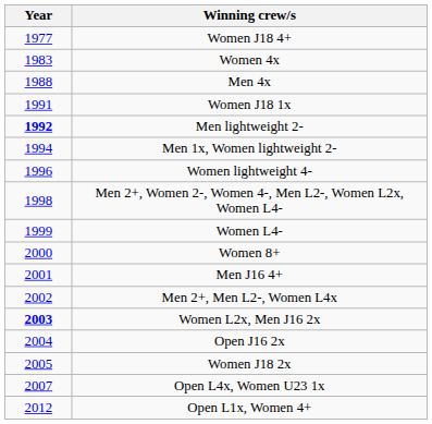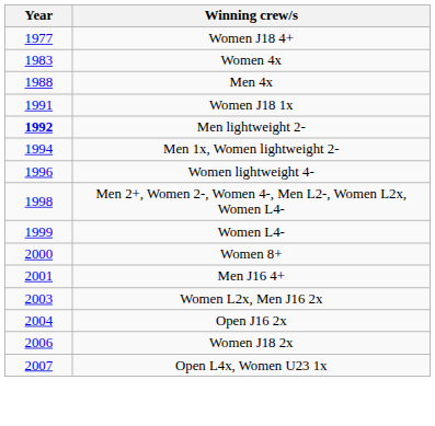 <table class="wikitable" style="text-align:center">
 <tr>
 <th width=70>Year</th>
 <th width=400>Winning crew/s</th>
 </tr>
 <tr>
 <td><a href='#'>1977</a></td>
 <td>Women J18 4+ </td>
 </tr>
 <tr>
 <td><a href='#'>1983</a></td>
 <td>Women 4x </td>
 </tr>
 <tr>
 <td><a href='#'>1988</a></td>
 <td>Men 4x</td>
 </tr>
 <tr>
 <td><a href='#'>1991</a></td>
 <td>Women J18 1x</td>
 </tr>
 <tr>
 <td><strong><a href='#'>1992</a></strong></td>
 <td>Men lightweight 2-</td>
 </tr>
 <tr>
 <td><a href='#'>1994</a></td>
 <td>Men 1x, Women lightweight 2-</td>
 </tr>
 <tr>
 <td><a href='#'>1996</a></td>
 <td>Women lightweight 4- </td>
 </tr>
 <tr>
 <td><a href='#'>1998</a></td>
 <td>Men 2+, Women 2-, Women 4-, Men L2-, Women L2x, Women L4- </td>
 </tr>
 <tr>
 <td><a href='#'>1999</a></td>
 <td>Women L4-</td>
 </tr>
 <tr>
 <td><a href='#'>2000</a></td>
 <td>Women 8+</td>
 </tr>
 <tr>
 <td><a href='#'>2001</a></td>
 <td>Men J16 4+</td>
 </tr>
 <tr>
-<td><a href='#'>2002</a></td>
-<td>Men 2+, Men L2-, Women L4x</td>
-</tr>
-<tr>
-<td><strong><a href='#'>2003</a></strong></td>
+<td><a href='#'>2003</a></td>
 <td>Women L2x, Men J16 2x</td>
 </tr>
 <tr>
 <td><a href='#'>2004</a></td>
 <td>Open J16 2x</td>
 </tr>
 <tr>
-<td><a href='#'>2005</a></td>
+<td><a href='#'>2006</a></td>
 <td>Women J18 2x</td>
 </tr>
 <tr>
 <td><a href='#'>2007</a></td>
 <td>Open L4x, Women U23 1x</td>
 </tr>
-<tr>
-<td><a href='#'>2012</a></td>
-<td>Open L1x, Women 4+</td>
-</tr>
 </table>
